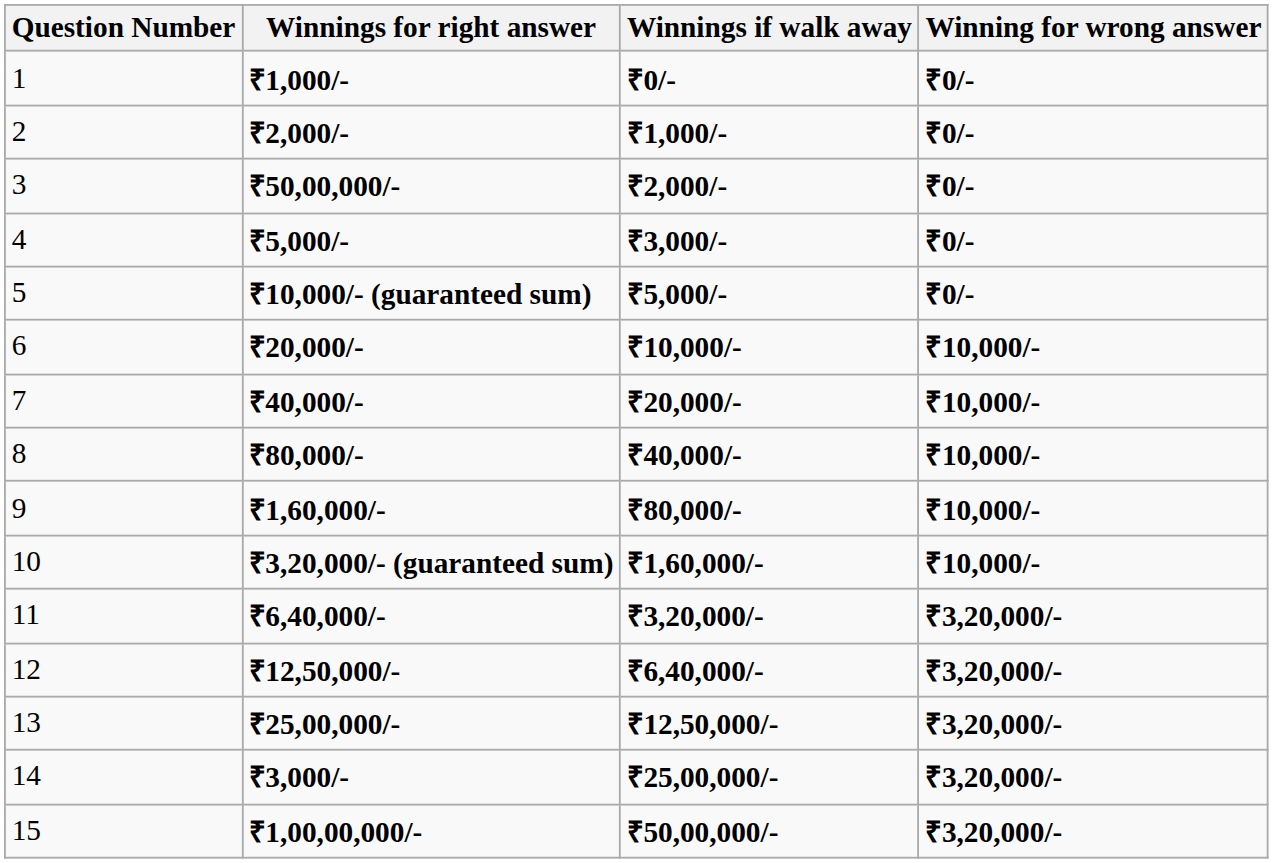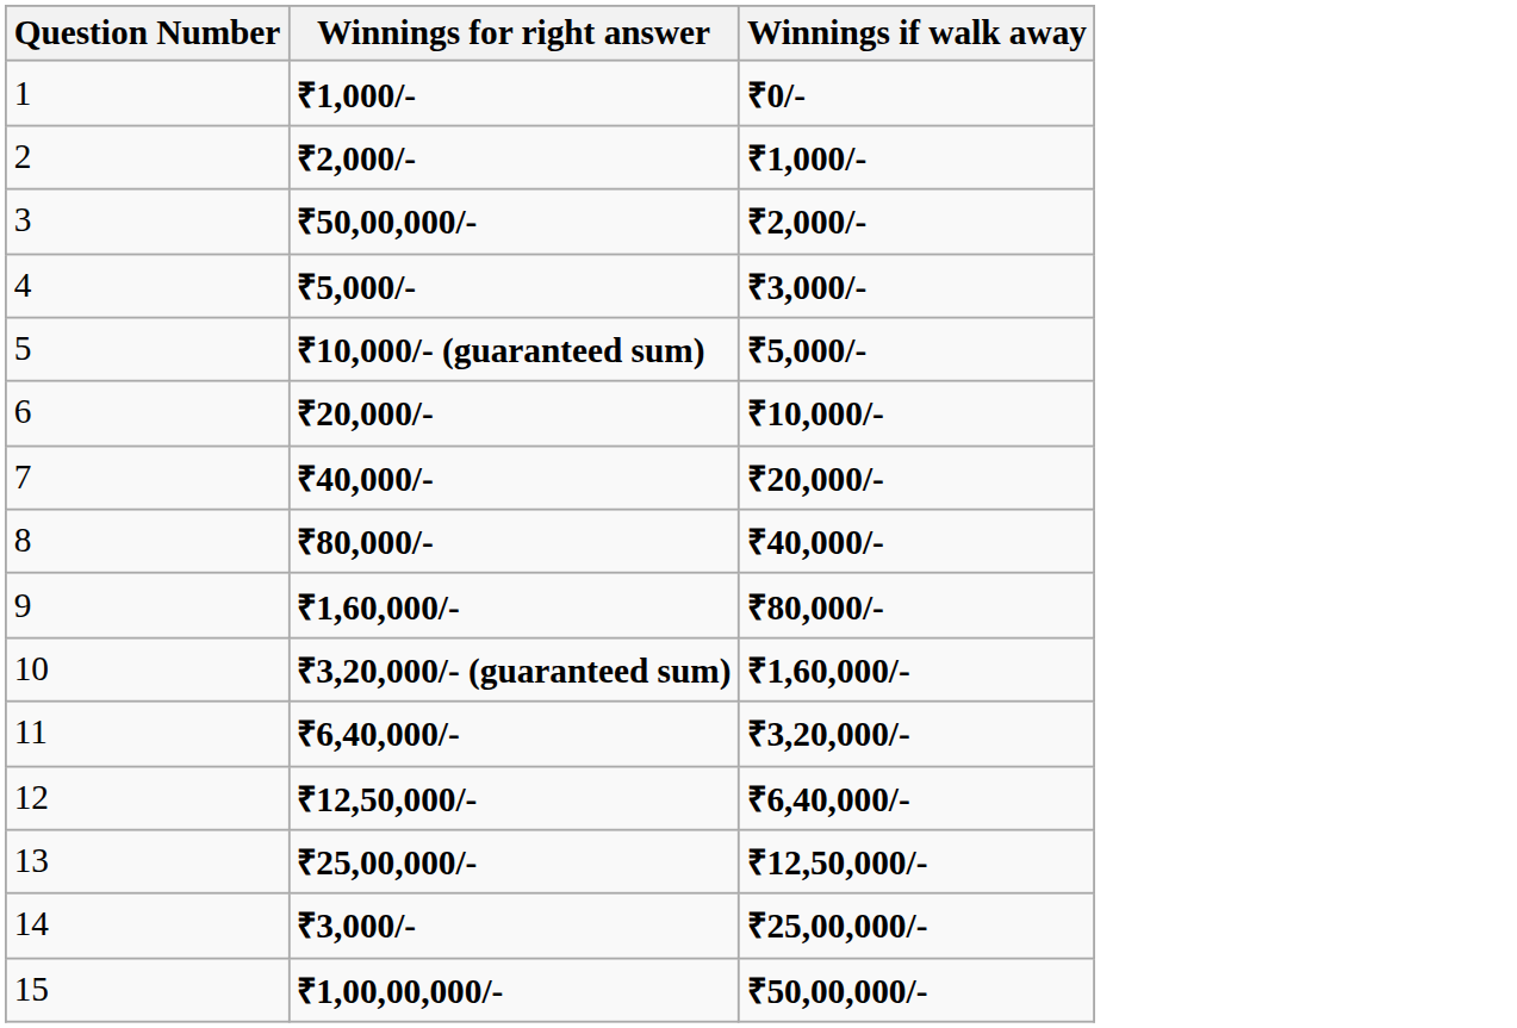 <table class="wikitable">
 <tr>
 <th>Question Number</th>
 <th>Winnings for right answer</th>
 <th>Winnings if walk away</th>
-<th>Winning for wrong answer</th>
 </tr>
 <tr>
 <td>1</td>
 <td><span><strong>₹1,000/-</strong></span></td>
-<td><span><strong>₹0/-</strong></span></td>
 <td><span><strong>₹0/-</strong></span></td>
 </tr>
 <tr>
 <td>2</td>
 <td><span><strong>₹2,000/-</strong></span></td>
 <td><span><strong>₹1,000/-</strong></span></td>
-<td><span><strong>₹0/-</strong></span></td>
 </tr>
 <tr>
 <td>3</td>
 <td><span><strong>₹50,00,000/-</strong></span></td>
 <td><span><strong>₹2,000/-</strong></span></td>
-<td><span><strong>₹0/-</strong></span></td>
 </tr>
 <tr>
 <td>4</td>
 <td><span><strong>₹5,000/-</strong></span></td>
 <td><span><strong>₹3,000/-</strong></span></td>
-<td><span><strong>₹0/-</strong></span></td>
 </tr>
 <tr>
 <td>5</td>
 <td><span><strong>₹10,000/- (guaranteed sum)</strong></span></td>
 <td><span><strong>₹5,000/-</strong></span></td>
-<td><span><strong>₹0/-</strong></span></td>
 </tr>
 <tr>
 <td>6</td>
 <td><span><strong>₹20,000/-</strong></span></td>
-<td><span><strong>₹10,000/-</strong></span></td>
 <td><span><strong>₹10,000/-</strong></span></td>
 </tr>
 <tr>
 <td>7</td>
 <td><span><strong>₹40,000/-</strong></span></td>
 <td><span><strong>₹20,000/-</strong></span></td>
-<td><span><strong>₹10,000/-</strong></span></td>
 </tr>
 <tr>
 <td>8</td>
 <td><span><strong>₹80,000/-</strong></span></td>
 <td><span><strong>₹40,000/-</strong></span></td>
-<td><span><strong>₹10,000/-</strong></span></td>
 </tr>
 <tr>
 <td>9</td>
 <td><span><strong>₹1,60,000/-</strong></span></td>
 <td><span><strong>₹80,000/-</strong></span></td>
-<td><span><strong>₹10,000/-</strong></span></td>
 </tr>
 <tr>
 <td>10</td>
 <td><span><strong>₹3,20,000/- (guaranteed sum)</strong></span><span><strong><span></span></strong></span></td>
 <td><span><strong>₹1,60,000/-</strong></span><span><strong><span></span></strong></span></td>
-<td><span><strong>₹10,000/-</strong></span></td>
 </tr>
 <tr>
 <td>11</td>
 <td><span><strong>₹6,40,000/-</strong></span></td>
-<td><span><strong>₹3,20,000/-</strong></span></td>
 <td><span><strong>₹3,20,000/-</strong></span></td>
 </tr>
 <tr>
 <td>12</td>
 <td><span><strong>₹12,50,000/-</strong></span></td>
 <td><span><strong>₹6,40,000/-</strong></span></td>
-<td><span><strong>₹3,20,000/-</strong></span></td>
 </tr>
 <tr>
 <td>13</td>
 <td><span><strong>₹25,00,000/-</strong></span></td>
 <td><span><strong>₹12,50,000/-</strong></span></td>
-<td><span><strong>₹3,20,000/-</strong></span></td>
 </tr>
 <tr>
 <td>14</td>
 <td><span><strong>₹3,000/-</strong></span></td>
 <td><span><strong>₹25,00,000/-</strong></span></td>
-<td><span><strong>₹3,20,000/-</strong></span></td>
 </tr>
 <tr>
 <td>15</td>
 <td><span><strong>₹1,00,00,000/-</strong></span></td>
 <td><span><strong>₹50,00,000/-</strong></span></td>
-<td><span><strong>₹3,20,000/-</strong></span></td>
 </tr>
 </table>
